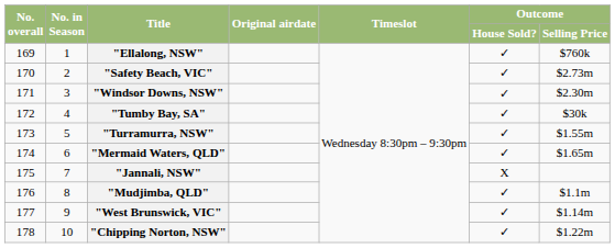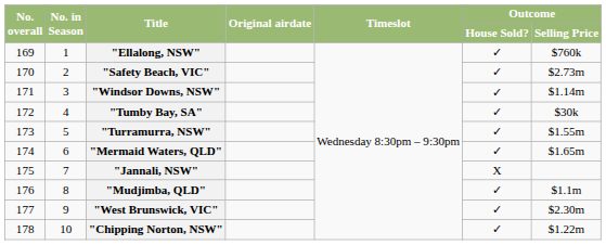 <table class="wikitable" style="text-align:center;">
 <tr>
 <th rowspan=2 scope="col" style="background:#9AB973; color:white;">No. <br>overall</th>
 <th rowspan=2 scope="col" style="background:#9AB973; color:white;">No. in<br> Season</th>
 <th rowspan=2 scope="col" style="background:#9AB973; color:white;">Title</th>
 <th rowspan=2 scope="col" style="background:#9AB973; color:white;">Original airdate</th>
 <th rowspan=2 scope="row" style="background:#9AB973; color:white;">Timeslot</th>
 <th colspan=2 scope="col" style="background:#9AB973; color:white;">Outcome</th>
 </tr>
 <tr>
 <th scope="col" style="background:#9AB973; color:white;">House Sold?</th>
 <th scope="col" style="background:#9AB973; color:white;">Selling Price</th>
 </tr>
 <tr>
 <td>169</td>
 <td>1</td>
 <th>"Ellalong, NSW"</th>
 <td></td>
 <td rowspan="10">Wednesday 8:30pm – 9:30pm</td>
 <td>✓</td>
 <td>$760k</td>
 </tr>
 <tr>
 <td>170</td>
 <td>2</td>
 <th>"Safety Beach, VIC"</th>
 <td></td>
 <td>✓</td>
 <td>$2.73m</td>
 </tr>
 <tr>
 <td>171</td>
 <td>3</td>
 <th>"Windsor Downs, NSW"</th>
 <td></td>
 <td>✓</td>
-<td>$2.30m</td>
+<td>$1.14m</td>
 </tr>
 <tr>
 <td>172</td>
 <td>4</td>
 <th>"Tumby Bay, SA"</th>
 <td></td>
 <td>✓</td>
 <td>$30k</td>
 </tr>
 <tr>
 <td>173</td>
 <td>5</td>
 <th>"Turramurra, NSW"</th>
 <td></td>
 <td>✓</td>
 <td>$1.55m</td>
 </tr>
 <tr>
 <td>174</td>
 <td>6</td>
 <th>"Mermaid Waters, QLD"</th>
 <td></td>
 <td>✓</td>
 <td>$1.65m</td>
 </tr>
 <tr>
 <td>175</td>
 <td>7</td>
 <th>"Jannali, NSW"</th>
 <td></td>
 <td>X</td>
 <td></td>
 </tr>
 <tr>
 <td>176</td>
 <td>8</td>
 <th>"Mudjimba, QLD"</th>
 <td></td>
 <td>✓</td>
 <td>$1.1m</td>
 </tr>
 <tr>
 <td>177</td>
 <td>9</td>
 <th>"West Brunswick, VIC"</th>
 <td></td>
 <td>✓</td>
-<td>$1.14m</td>
+<td>$2.30m</td>
 </tr>
 <tr>
 <td>178</td>
 <td>10</td>
 <th>"Chipping Norton, NSW"</th>
 <td></td>
 <td>✓</td>
 <td>$1.22m</td>
 </tr>
 </table>
